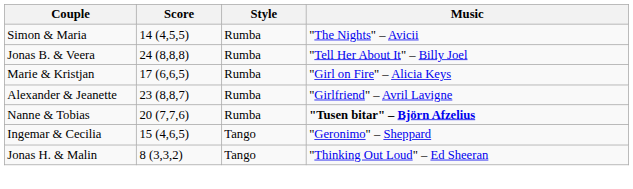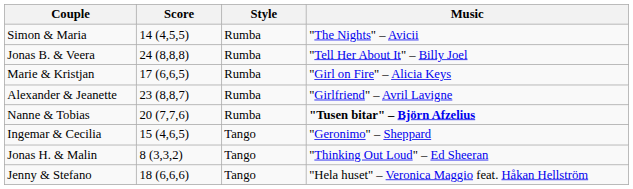 <table class="wikitable">
 <tr>
 <th width="160">Couple</th>
 <th width="100">Score</th>
 <th width="100">Style</th>
 <th width="400">Music</th>
 </tr>
 <tr>
 <td>Simon & Maria</td>
 <td>14 (4,5,5)</td>
 <td>Rumba</td>
 <td>"<a href='#'>The Nights</a>" – <a href='#'>Avicii</a></td>
 </tr>
 <tr>
 <td>Jonas B. & Veera</td>
 <td>24 (8,8,8)</td>
 <td>Rumba</td>
 <td>"<a href='#'>Tell Her About It</a>" – <a href='#'>Billy Joel</a></td>
 </tr>
 <tr>
 <td>Marie & Kristjan</td>
 <td>17 (6,6,5)</td>
 <td>Rumba</td>
 <td>"<a href='#'>Girl on Fire</a>" – <a href='#'>Alicia Keys</a></td>
 </tr>
 <tr>
 <td>Alexander & Jeanette</td>
 <td>23 (8,8,7)</td>
 <td>Rumba</td>
 <td>"<a href='#'>Girlfriend</a>" – <a href='#'>Avril Lavigne</a></td>
 </tr>
 <tr>
 <td>Nanne & Tobias</td>
 <td>20 (7,7,6)</td>
 <td>Rumba</td>
 <td><strong>"Tusen bitar" – <a href='#'>Björn Afzelius</a></strong></td>
 </tr>
 <tr>
 <td>Ingemar & Cecilia</td>
 <td>15 (4,6,5)</td>
 <td>Tango</td>
 <td>"<a href='#'>Geronimo</a>"  – <a href='#'>Sheppard</a></td>
 </tr>
 <tr>
 <td>Jonas H. & Malin</td>
 <td>8 (3,3,2)</td>
 <td>Tango</td>
 <td>"<a href='#'>Thinking Out Loud</a>"  – <a href='#'>Ed Sheeran</a></td>
 </tr>
+<tr>
+<td>Jenny & Stefano</td>
+<td>18 (6,6,6)</td>
+<td>Tango</td>
+<td>"Hela huset"  – <a href='#'>Veronica Maggio</a> feat. <a href='#'>Håkan Hellström</a></td>
+</tr>
 </table>
